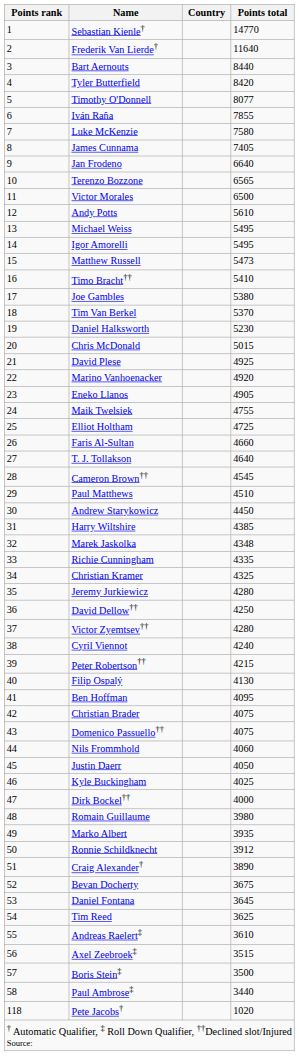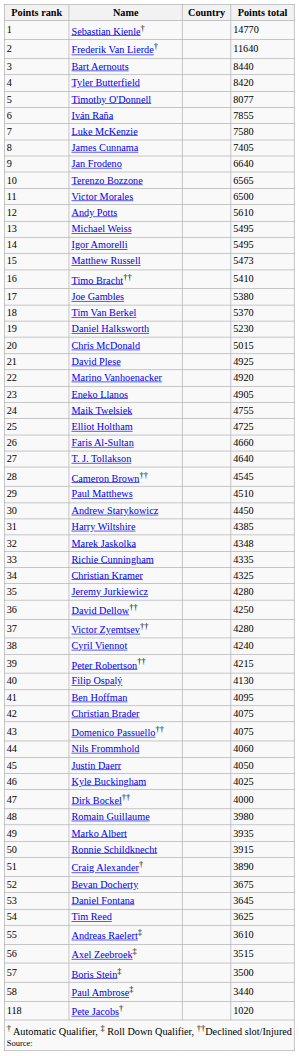 <table class="wikitable sortable">
 <tr>
 <th>Points rank</th>
 <th>Name</th>
 <th>Country</th>
 <th>Points total</th>
 </tr>
 <tr>
 <td>1</td>
 <td><a href='#'>Sebastian Kienle</a><sup>†</sup></td>
 <td></td>
 <td>14770</td>
 </tr>
 <tr>
 <td>2</td>
 <td><a href='#'>Frederik Van Lierde</a><sup>†</sup></td>
 <td></td>
 <td>11640</td>
 </tr>
 <tr>
 <td>3</td>
 <td><a href='#'>Bart Aernouts</a></td>
 <td></td>
 <td>8440</td>
 </tr>
 <tr>
 <td>4</td>
 <td><a href='#'>Tyler Butterfield</a></td>
 <td></td>
 <td>8420</td>
 </tr>
 <tr>
 <td>5</td>
 <td><a href='#'>Timothy O'Donnell</a></td>
 <td></td>
 <td>8077</td>
 </tr>
 <tr>
 <td>6</td>
 <td><a href='#'>Iván Raña</a></td>
 <td></td>
 <td>7855</td>
 </tr>
 <tr>
 <td>7</td>
 <td><a href='#'>Luke McKenzie</a></td>
 <td></td>
 <td>7580</td>
 </tr>
 <tr>
 <td>8</td>
 <td><a href='#'>James Cunnama</a></td>
 <td></td>
 <td>7405</td>
 </tr>
 <tr>
 <td>9</td>
 <td><a href='#'>Jan Frodeno</a></td>
 <td></td>
 <td>6640</td>
 </tr>
 <tr>
 <td>10</td>
 <td><a href='#'>Terenzo Bozzone</a></td>
 <td></td>
 <td>6565</td>
 </tr>
 <tr>
 <td>11</td>
 <td><a href='#'>Victor Morales</a></td>
 <td></td>
 <td>6500</td>
 </tr>
 <tr>
 <td>12</td>
 <td><a href='#'>Andy Potts</a></td>
 <td></td>
 <td>5610</td>
 </tr>
 <tr>
 <td>13</td>
 <td><a href='#'>Michael Weiss</a></td>
 <td></td>
 <td>5495</td>
 </tr>
 <tr>
 <td>14</td>
 <td><a href='#'>Igor Amorelli</a></td>
 <td></td>
 <td>5495</td>
 </tr>
 <tr>
 <td>15</td>
 <td><a href='#'>Matthew Russell</a></td>
 <td></td>
 <td>5473</td>
 </tr>
 <tr>
 <td>16</td>
 <td><a href='#'>Timo Bracht</a><sup>††</sup></td>
 <td></td>
 <td>5410</td>
 </tr>
 <tr>
 <td>17</td>
 <td><a href='#'>Joe Gambles</a></td>
 <td></td>
 <td>5380</td>
 </tr>
 <tr>
 <td>18</td>
 <td><a href='#'>Tim Van Berkel</a></td>
 <td></td>
 <td>5370</td>
 </tr>
 <tr>
 <td>19</td>
 <td><a href='#'>Daniel Halksworth</a></td>
 <td></td>
 <td>5230</td>
 </tr>
 <tr>
 <td>20</td>
 <td><a href='#'>Chris McDonald</a></td>
 <td></td>
 <td>5015</td>
 </tr>
 <tr>
 <td>21</td>
 <td><a href='#'>David Plese</a></td>
 <td></td>
 <td>4925</td>
 </tr>
 <tr>
 <td>22</td>
 <td><a href='#'>Marino Vanhoenacker</a></td>
 <td></td>
 <td>4920</td>
 </tr>
 <tr>
 <td>23</td>
 <td><a href='#'>Eneko Llanos</a></td>
 <td></td>
 <td>4905</td>
 </tr>
 <tr>
 <td>24</td>
 <td><a href='#'>Maik Twelsiek</a></td>
 <td></td>
 <td>4755</td>
 </tr>
 <tr>
 <td>25</td>
 <td><a href='#'>Elliot Holtham</a></td>
 <td></td>
 <td>4725</td>
 </tr>
 <tr>
 <td>26</td>
 <td><a href='#'>Faris Al-Sultan</a></td>
 <td></td>
 <td>4660</td>
 </tr>
 <tr>
 <td>27</td>
 <td><a href='#'>T. J. Tollakson</a></td>
 <td></td>
 <td>4640</td>
 </tr>
 <tr>
 <td>28</td>
 <td><a href='#'>Cameron Brown</a><sup>††</sup></td>
 <td></td>
 <td>4545</td>
 </tr>
 <tr>
 <td>29</td>
 <td><a href='#'>Paul Matthews</a></td>
 <td></td>
 <td>4510</td>
 </tr>
 <tr>
 <td>30</td>
 <td><a href='#'>Andrew Starykowicz</a></td>
 <td></td>
 <td>4450</td>
 </tr>
 <tr>
 <td>31</td>
 <td><a href='#'>Harry Wiltshire</a></td>
 <td></td>
 <td>4385</td>
 </tr>
 <tr>
 <td>32</td>
 <td><a href='#'>Marek Jaskolka</a></td>
 <td></td>
 <td>4348</td>
 </tr>
 <tr>
 <td>33</td>
 <td><a href='#'>Richie Cunningham</a></td>
 <td></td>
 <td>4335</td>
 </tr>
 <tr>
 <td>34</td>
 <td><a href='#'>Christian Kramer</a></td>
 <td></td>
 <td>4325</td>
 </tr>
 <tr>
 <td>35</td>
 <td><a href='#'>Jeremy Jurkiewicz</a></td>
 <td></td>
 <td>4280</td>
 </tr>
 <tr>
 <td>36</td>
 <td><a href='#'>David Dellow</a><sup>††</sup></td>
 <td></td>
 <td>4250</td>
 </tr>
 <tr>
 <td>37</td>
 <td><a href='#'>Victor Zyemtsev</a><sup>††</sup></td>
 <td></td>
 <td>4280</td>
 </tr>
 <tr>
 <td>38</td>
 <td><a href='#'>Cyril Viennot</a></td>
 <td></td>
 <td>4240</td>
 </tr>
 <tr>
 <td>39</td>
 <td><a href='#'>Peter Robertson</a><sup>††</sup></td>
 <td></td>
 <td>4215</td>
 </tr>
 <tr>
 <td>40</td>
 <td><a href='#'>Filip Ospalý</a></td>
 <td></td>
 <td>4130</td>
 </tr>
 <tr>
 <td>41</td>
 <td><a href='#'>Ben Hoffman</a></td>
 <td></td>
 <td>4095</td>
 </tr>
 <tr>
 <td>42</td>
 <td><a href='#'>Christian Brader</a></td>
 <td></td>
 <td>4075</td>
 </tr>
 <tr>
 <td>43</td>
 <td><a href='#'>Domenico Passuello</a><sup>††</sup></td>
 <td></td>
 <td>4075</td>
 </tr>
 <tr>
 <td>44</td>
 <td><a href='#'>Nils Frommhold</a></td>
 <td></td>
 <td>4060</td>
 </tr>
 <tr>
 <td>45</td>
 <td><a href='#'>Justin Daerr</a></td>
 <td></td>
 <td>4050</td>
 </tr>
 <tr>
 <td>46</td>
 <td><a href='#'>Kyle Buckingham</a></td>
 <td></td>
 <td>4025</td>
 </tr>
 <tr>
 <td>47</td>
 <td><a href='#'>Dirk Bockel</a><sup>††</sup></td>
 <td></td>
 <td>4000</td>
 </tr>
 <tr>
 <td>48</td>
 <td><a href='#'>Romain Guillaume</a></td>
 <td></td>
 <td>3980</td>
 </tr>
 <tr>
 <td>49</td>
 <td><a href='#'>Marko Albert</a></td>
 <td></td>
 <td>3935</td>
 </tr>
 <tr>
 <td>50</td>
 <td><a href='#'>Ronnie Schildknecht</a></td>
 <td></td>
-<td>3912</td>
+<td>3915</td>
 </tr>
 <tr>
 <td>51</td>
 <td><a href='#'>Craig Alexander</a><sup>†</sup></td>
 <td></td>
 <td>3890</td>
 </tr>
 <tr>
 <td>52</td>
 <td><a href='#'>Bevan Docherty</a></td>
 <td></td>
 <td>3675</td>
 </tr>
 <tr>
 <td>53</td>
 <td><a href='#'>Daniel Fontana</a></td>
 <td></td>
 <td>3645</td>
 </tr>
 <tr>
 <td>54</td>
 <td><a href='#'>Tim Reed</a></td>
 <td></td>
 <td>3625</td>
 </tr>
 <tr>
 <td>55</td>
 <td><a href='#'>Andreas Raelert</a><sup>‡</sup></td>
 <td></td>
 <td>3610</td>
 </tr>
 <tr>
 <td>56</td>
 <td><a href='#'>Axel Zeebroek</a><sup>‡</sup></td>
 <td></td>
 <td>3515</td>
 </tr>
 <tr>
 <td>57</td>
 <td><a href='#'>Boris Stein</a><sup>‡</sup></td>
 <td></td>
 <td>3500</td>
 </tr>
 <tr>
 <td>58</td>
 <td><a href='#'>Paul Ambrose</a><sup>‡</sup></td>
 <td></td>
 <td>3440</td>
 </tr>
 <tr>
 <td>118</td>
 <td><a href='#'>Pete Jacobs</a><sup>†</sup></td>
 <td></td>
 <td>1020</td>
 </tr>
 <tr>
 <td colspan="4"><sup>†</sup> Automatic Qualifier, <sup>‡</sup> Roll Down Qualifier, <sup>††</sup>Declined slot/Injured<br><small>Source:</small></td>
 </tr>
 </table>
